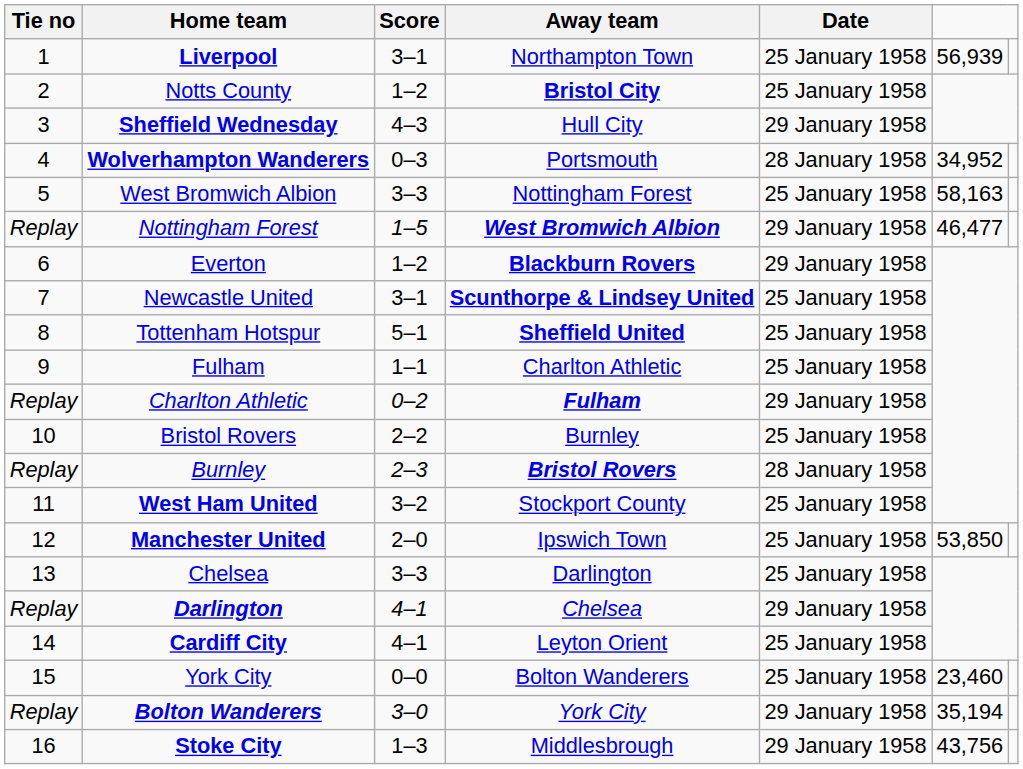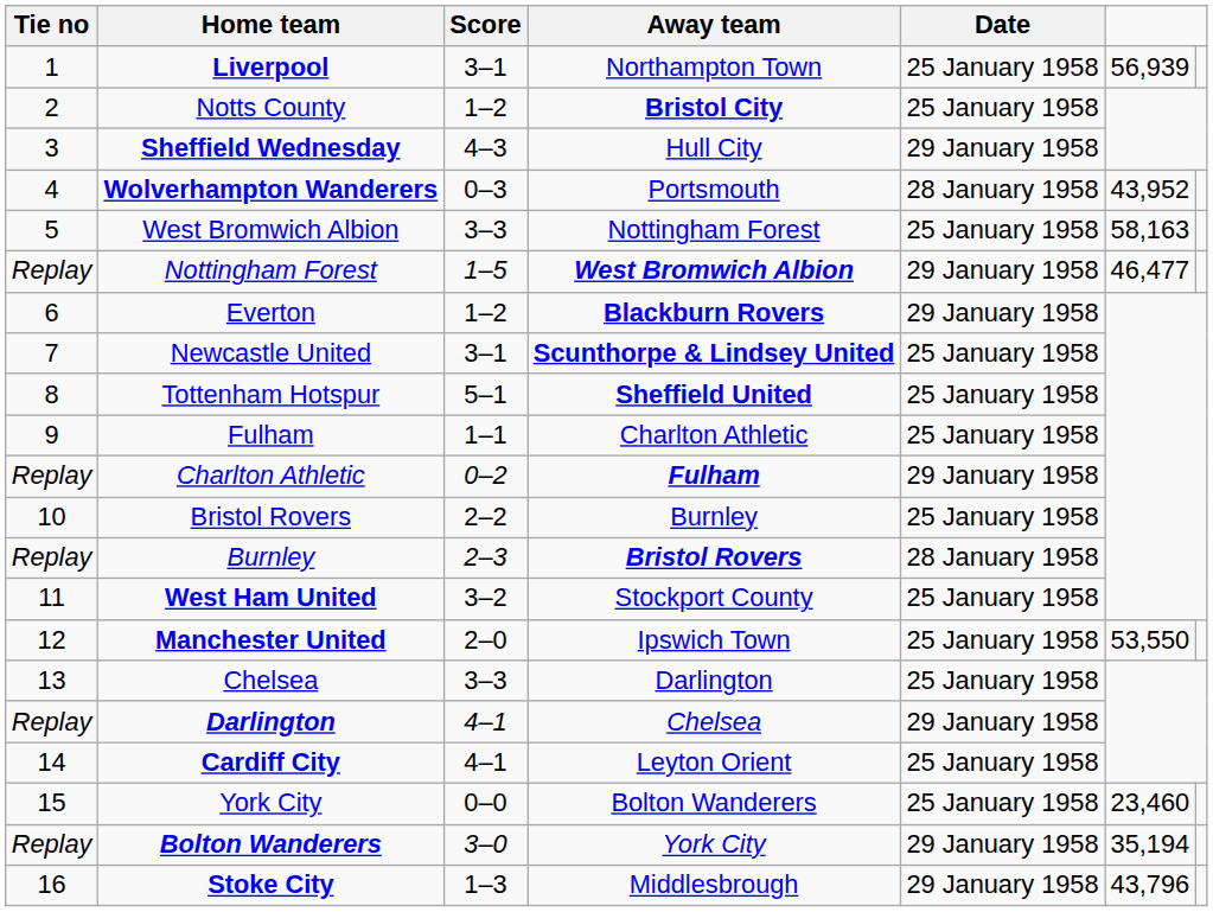 <table class="wikitable" style="text-align: center">
 <tr>
 <th>Tie no</th>
 <th>Home team</th>
 <th>Score</th>
 <th>Away team</th>
 <th>Date</th>
 </tr>
 <tr>
 <td>1</td>
 <td><strong><a href='#'>Liverpool</a></strong></td>
 <td>3–1</td>
 <td><a href='#'>Northampton Town</a></td>
 <td>25 January 1958</td>
 <td>56,939</td>
 <td></td>
 </tr>
 <tr>
 <td>2</td>
 <td><a href='#'>Notts County</a></td>
 <td>1–2</td>
 <td><strong><a href='#'>Bristol City</a></strong></td>
 <td>25 January 1958</td>
 </tr>
 <tr>
 <td>3</td>
 <td><strong><a href='#'>Sheffield Wednesday</a></strong></td>
 <td>4–3</td>
 <td><a href='#'>Hull City</a></td>
 <td>29 January 1958</td>
 </tr>
 <tr>
 <td>4</td>
 <td><strong><a href='#'>Wolverhampton Wanderers</a></strong></td>
 <td>0–3</td>
 <td><a href='#'>Portsmouth</a></td>
 <td>28 January 1958</td>
-<td>34,952</td>
+<td>43,952</td>
 <td></td>
 </tr>
 <tr>
 <td>5</td>
 <td><a href='#'>West Bromwich Albion</a></td>
 <td>3–3</td>
 <td><a href='#'>Nottingham Forest</a></td>
 <td>25 January 1958</td>
 <td>58,163</td>
 <td></td>
 </tr>
 <tr>
 <td><em>Replay</em></td>
 <td><em><a href='#'>Nottingham Forest</a></em></td>
 <td><em>1–5</em></td>
 <td><strong><em><a href='#'>West Bromwich Albion</a></em></strong></td>
 <td>29 January 1958</td>
 <td>46,477</td>
 <td></td>
 </tr>
 <tr>
 <td>6</td>
 <td><a href='#'>Everton</a></td>
 <td>1–2</td>
 <td><strong><a href='#'>Blackburn Rovers</a></strong></td>
 <td>29 January 1958</td>
 </tr>
 <tr>
 <td>7</td>
 <td><a href='#'>Newcastle United</a></td>
 <td>3–1</td>
 <td><strong><a href='#'>Scunthorpe & Lindsey United</a></strong></td>
 <td>25 January 1958</td>
 </tr>
 <tr>
 <td>8</td>
 <td><a href='#'>Tottenham Hotspur</a></td>
 <td>5–1</td>
 <td><strong><a href='#'>Sheffield United</a></strong></td>
 <td>25 January 1958</td>
 </tr>
 <tr>
 <td>9</td>
 <td><a href='#'>Fulham</a></td>
 <td>1–1</td>
 <td><a href='#'>Charlton Athletic</a></td>
 <td>25 January 1958</td>
 </tr>
 <tr>
 <td><em>Replay</em></td>
 <td><em><a href='#'>Charlton Athletic</a></em></td>
 <td><em>0–2</em></td>
 <td><strong><em><a href='#'>Fulham</a></em></strong></td>
 <td>29 January 1958</td>
 </tr>
 <tr>
 <td>10</td>
 <td><a href='#'>Bristol Rovers</a></td>
 <td>2–2</td>
 <td><a href='#'>Burnley</a></td>
 <td>25 January 1958</td>
 </tr>
 <tr>
 <td><em>Replay</em></td>
 <td><em><a href='#'>Burnley</a></em></td>
 <td><em>2–3</em></td>
 <td><strong><em><a href='#'>Bristol Rovers</a></em></strong></td>
 <td>28 January 1958</td>
 </tr>
 <tr>
 <td>11</td>
 <td><strong><a href='#'>West Ham United</a></strong></td>
 <td>3–2</td>
 <td><a href='#'>Stockport County</a></td>
 <td>25 January 1958</td>
 </tr>
 <tr>
 <td>12</td>
 <td><strong><a href='#'>Manchester United</a></strong></td>
 <td>2–0</td>
 <td><a href='#'>Ipswich Town</a></td>
 <td>25 January 1958</td>
-<td>53,850</td>
+<td>53,550</td>
 <td></td>
 </tr>
 <tr>
 <td>13</td>
 <td><a href='#'>Chelsea</a></td>
 <td>3–3</td>
 <td><a href='#'>Darlington</a></td>
 <td>25 January 1958</td>
 </tr>
 <tr>
 <td><em>Replay</em></td>
 <td><strong><em><a href='#'>Darlington</a></em></strong></td>
 <td><em>4–1</em></td>
 <td><em><a href='#'>Chelsea</a></em></td>
 <td>29 January 1958</td>
 </tr>
 <tr>
 <td>14</td>
 <td><strong><a href='#'>Cardiff City</a></strong></td>
 <td>4–1</td>
 <td><a href='#'>Leyton Orient</a></td>
 <td>25 January 1958</td>
 </tr>
 <tr>
 <td>15</td>
 <td><a href='#'>York City</a></td>
 <td>0–0</td>
 <td><a href='#'>Bolton Wanderers</a></td>
 <td>25 January 1958</td>
 <td>23,460</td>
 <td></td>
 </tr>
 <tr>
 <td><em>Replay</em></td>
 <td><strong><em><a href='#'>Bolton Wanderers</a></em></strong></td>
 <td><em>3–0</em></td>
 <td><em><a href='#'>York City</a></em></td>
 <td>29 January 1958</td>
 <td>35,194</td>
 <td></td>
 </tr>
 <tr>
 <td>16</td>
 <td><strong><a href='#'>Stoke City</a></strong></td>
 <td>1–3</td>
 <td><a href='#'>Middlesbrough</a></td>
 <td>29 January 1958</td>
-<td>43,756</td>
+<td>43,796</td>
 <td></td>
 </tr>
 </table>
